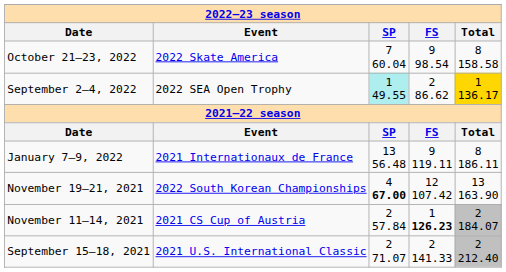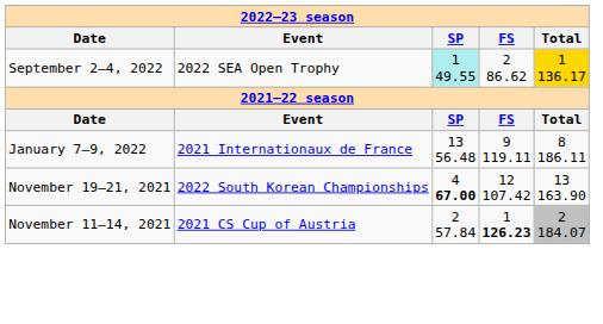 <table class="wikitable">
 <tr>
 </tr>
 <tr>
 <th style="background-color: #ffdead;" colspan=5 align=center><a href='#'>2022–23 season</a></th>
 </tr>
 <tr>
 <th>Date</th>
 <th>Event</th>
 <th><a href='#'>SP</a></th>
 <th><a href='#'>FS</a></th>
 <th>Total</th>
-</tr>
-<tr>
-<td>October 21–23, 2022</td>
-<td><a href='#'>2022 Skate America</a></td>
-<td align=center>7 <br> 60.04</td>
-<td align=center>9 <br> 98.54</td>
-<td align=center>8 <br> 158.58</td>
 </tr>
 <tr>
 <td>September 2–4, 2022</td>
 <td>2022 SEA Open Trophy</td>
 <td align=center style="background: paleturquoise;">1 <br> 49.55</td>
 <td align=center>2 <br> 86.62</td>
 <td align=center bgcolor=gold>1 <br> 136.17</td>
 </tr>
 <tr>
 <th style="background-color: #ffdead;" colspan=5 align=center><a href='#'>2021–22 season</a></th>
 </tr>
 <tr>
 <th>Date</th>
 <th>Event</th>
 <th><a href='#'>SP</a></th>
 <th><a href='#'>FS</a></th>
 <th>Total</th>
 </tr>
 <tr>
 <td>January 7–9, 2022</td>
 <td><a href='#'>2021 Internationaux de France</a></td>
 <td align=center>13 <br> 56.48</td>
 <td align=center>9 <br> 119.11</td>
 <td align=center>8 <br> 186.11</td>
 </tr>
 <tr>
 <td>November 19–21, 2021</td>
 <td><a href='#'>2022 South Korean Championships</a></td>
 <td align=center>4 <br> <strong>67.00</strong></td>
 <td align=center>12 <br> 107.42</td>
 <td align=center>13 <br> 163.90</td>
 </tr>
 <tr>
 <td>November 11–14, 2021</td>
 <td><a href='#'>2021 CS Cup of Austria</a></td>
 <td align=center>2 <br> 57.84</td>
 <td align=center>1 <br> <strong>126.23</strong></td>
 <td align=center bgcolor=silver>2 <br> 184.07</td>
 </tr>
-<tr>
-<td>September 15–18, 2021</td>
-<td><a href='#'>2021 U.S. International Classic</a></td>
-<td align=center>2 <br> 71.07</td>
-<td align=center>2 <br> 141.33</td>
-<td align=center bgcolor=silver>2 <br> 212.40</td>
-</tr>
 </table>
